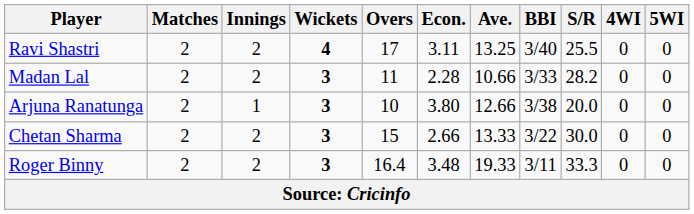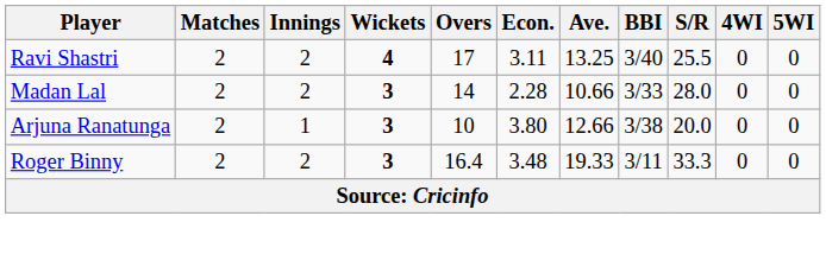 <table class="wikitable" style="text-align: center;">
 <tr>
 <th>Player</th>
 <th>Matches</th>
 <th>Innings</th>
 <th>Wickets</th>
 <th>Overs</th>
 <th>Econ.</th>
 <th>Ave.</th>
 <th>BBI</th>
 <th>S/R</th>
 <th>4WI</th>
 <th>5WI</th>
 </tr>
 <tr>
 <td style="text-align:left"> <a href='#'>Ravi Shastri</a></td>
 <td>2</td>
 <td>2</td>
 <td><strong>4</strong></td>
 <td>17</td>
 <td>3.11</td>
 <td>13.25</td>
 <td>3/40</td>
 <td>25.5</td>
 <td>0</td>
 <td>0</td>
 </tr>
 <tr>
 <td style="text-align:left"> <a href='#'>Madan Lal</a></td>
 <td>2</td>
 <td>2</td>
 <td><strong>3</strong></td>
-<td>11</td>
+<td>14</td>
 <td>2.28</td>
 <td>10.66</td>
 <td>3/33</td>
-<td>28.2</td>
+<td>28.0</td>
 <td>0</td>
 <td>0</td>
 </tr>
 <tr>
 <td style="text-align:left"> <a href='#'>Arjuna Ranatunga</a></td>
 <td>2</td>
 <td>1</td>
 <td><strong>3</strong></td>
 <td>10</td>
 <td>3.80</td>
 <td>12.66</td>
 <td>3/38</td>
 <td>20.0</td>
-<td>0</td>
-<td>0</td>
-</tr>
-<tr>
-<td style="text-align:left"> <a href='#'>Chetan Sharma</a></td>
-<td>2</td>
-<td>2</td>
-<td><strong>3</strong></td>
-<td>15</td>
-<td>2.66</td>
-<td>13.33</td>
-<td>3/22</td>
-<td>30.0</td>
 <td>0</td>
 <td>0</td>
 </tr>
 <tr>
 <td style="text-align:left"> <a href='#'>Roger Binny</a></td>
 <td>2</td>
 <td>2</td>
 <td><strong>3</strong></td>
 <td>16.4</td>
 <td>3.48</td>
 <td>19.33</td>
 <td>3/11</td>
 <td>33.3</td>
 <td>0</td>
 <td>0</td>
 </tr>
 <tr>
 <th colspan="11">Source: <em>Cricinfo</em></th>
 </tr>
 </table>
